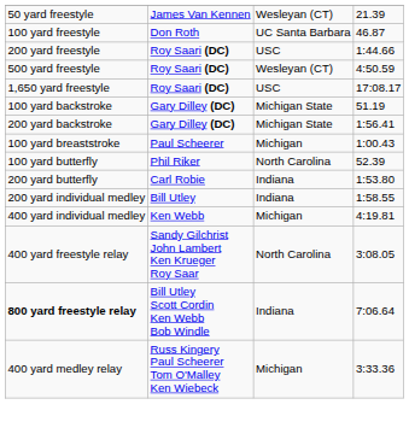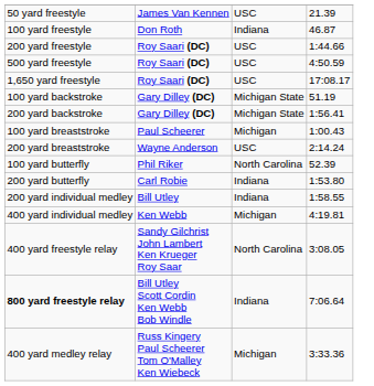 <table class="wikitable sortable" style="text-align:left">
 <tr>
 </tr>
 <tr>
 <td>50 yard freestyle</td>
 <td><a href='#'>James Van Kennen</a></td>
-<td>Wesleyan (CT)</td>
+<td>USC</td>
 <td>21.39</td>
 </tr>
 <tr>
 <td>100 yard freestyle</td>
 <td><a href='#'>Don Roth</a></td>
-<td>UC Santa Barbara</td>
+<td>Indiana</td>
 <td>46.87</td>
 </tr>
 <tr>
 <td>200 yard freestyle</td>
 <td><a href='#'>Roy Saari</a> <strong>(DC)</strong></td>
 <td>USC</td>
 <td>1:44.66</td>
 </tr>
 <tr>
 <td>500 yard freestyle</td>
 <td><a href='#'>Roy Saari</a> <strong>(DC)</strong></td>
-<td>Wesleyan (CT)</td>
+<td>USC</td>
 <td>4:50.59</td>
 </tr>
 <tr>
 <td>1,650 yard freestyle</td>
 <td><a href='#'>Roy Saari</a> <strong>(DC)</strong></td>
 <td>USC</td>
 <td>17:08.17</td>
 </tr>
 <tr>
 <td>100 yard backstroke</td>
 <td><a href='#'>Gary Dilley</a> <strong>(DC)</strong></td>
 <td>Michigan State</td>
 <td>51.19</td>
 </tr>
 <tr>
 <td>200 yard backstroke</td>
 <td><a href='#'>Gary Dilley</a> <strong>(DC)</strong></td>
 <td>Michigan State</td>
 <td>1:56.41</td>
 </tr>
 <tr>
 <td>100 yard breaststroke</td>
 <td><a href='#'>Paul Scheerer</a></td>
 <td>Michigan</td>
 <td>1:00.43</td>
+</tr>
+<tr>
+<td>200 yard breaststroke</td>
+<td><a href='#'>Wayne Anderson</a></td>
+<td>USC</td>
+<td>2:14.24</td>
 </tr>
 <tr>
 <td>100 yard butterfly</td>
 <td><a href='#'>Phil Riker</a></td>
 <td>North Carolina</td>
 <td>52.39</td>
 </tr>
 <tr>
 <td>200 yard butterfly</td>
 <td><a href='#'>Carl Robie</a></td>
 <td>Indiana</td>
 <td>1:53.80</td>
 </tr>
 <tr>
 <td>200 yard individual medley</td>
 <td><a href='#'>Bill Utley</a></td>
 <td>Indiana</td>
 <td>1:58.55</td>
 </tr>
 <tr>
 <td>400 yard individual medley</td>
 <td><a href='#'>Ken Webb</a></td>
 <td>Michigan</td>
 <td>4:19.81</td>
 </tr>
 <tr>
 <td>400 yard freestyle relay</td>
 <td> <a href='#'>Sandy Gilchrist</a><br><a href='#'>John Lambert</a><br><a href='#'>Ken Krueger</a><br><a href='#'>Roy Saar</a></td>
 <td>North Carolina</td>
 <td>3:08.05</td>
 </tr>
 <tr>
 <td><strong>800 yard freestyle relay</strong></td>
 <td><a href='#'>Bill Utley</a><br><a href='#'>Scott Cordin</a><br><a href='#'>Ken Webb</a><br> <a href='#'>Bob Windle</a></td>
 <td>Indiana</td>
 <td>7:06.64</td>
 </tr>
 <tr>
 <td>400 yard medley relay</td>
 <td><a href='#'>Russ Kingery</a><br><a href='#'>Paul Scheerer</a><br><a href='#'>Tom O'Malley</a><br><a href='#'>Ken Wiebeck</a></td>
 <td>Michigan</td>
 <td>3:33.36</td>
 </tr>
 </table>
